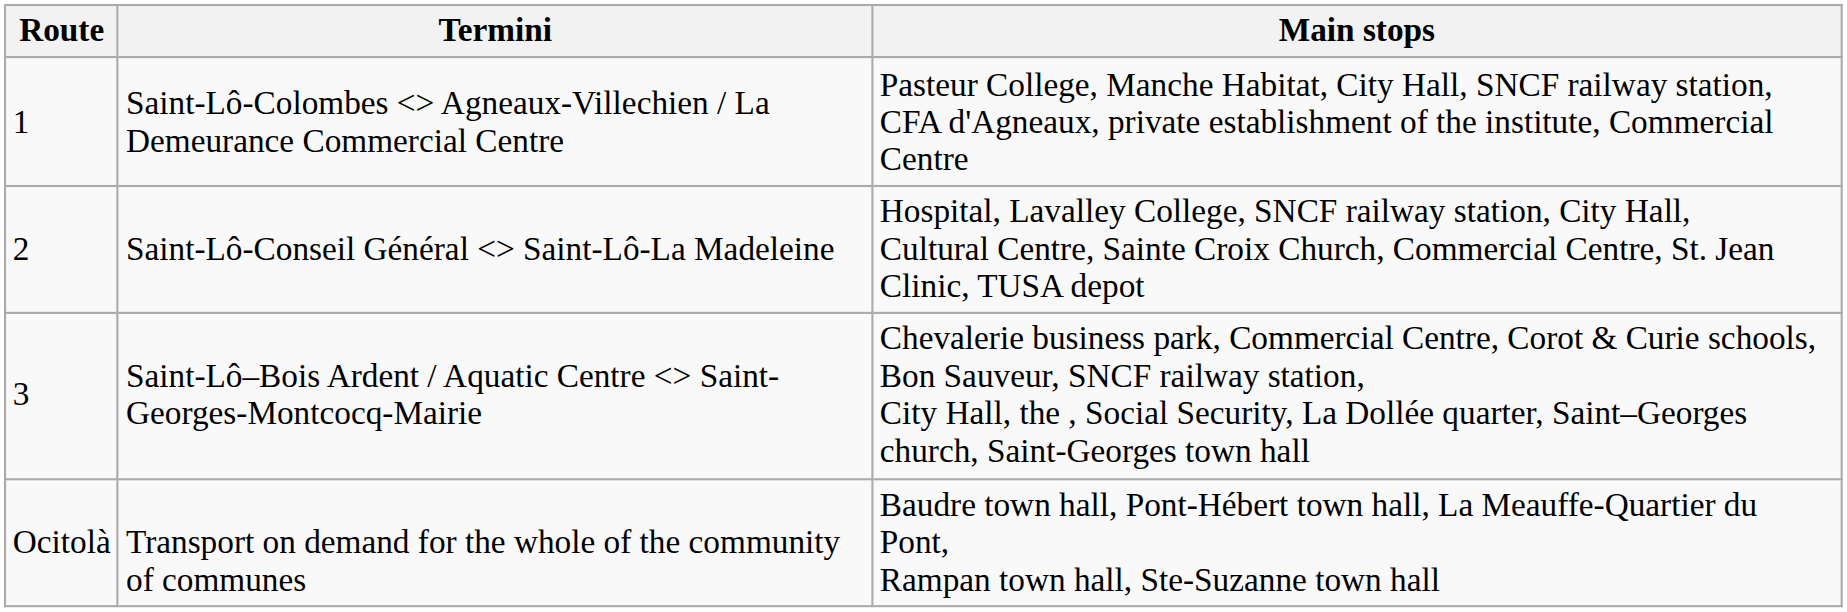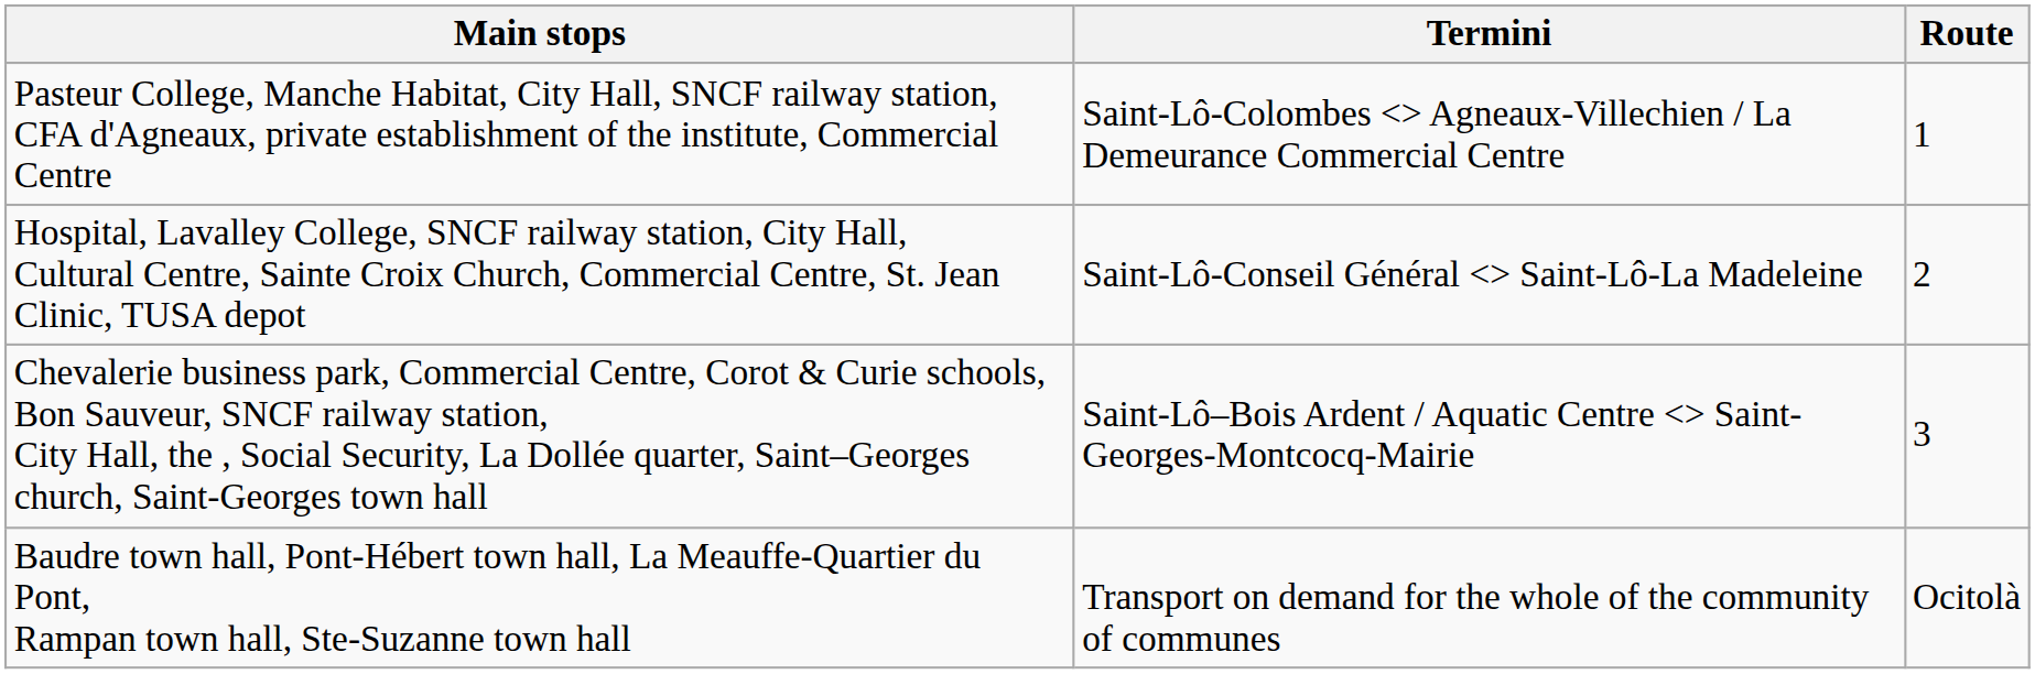 <table class="wikitable" width="100%">
 <tr>
+<th>Main stops</th>
+<th>Termini</th>
 <th>Route</th>
-<th>Termini</th>
-<th>Main stops</th>
 </tr>
 <tr>
+<td>Pasteur College, Manche Habitat, City Hall, SNCF railway station,<br>CFA d'Agneaux, private establishment of the institute, Commercial Centre</td>
+<td>Saint-Lô-Colombes <> Agneaux-Villechien / La Demeurance Commercial Centre</td>
 <td>1</td>
-<td>Saint-Lô-Colombes <> Agneaux-Villechien / La Demeurance Commercial Centre</td>
-<td>Pasteur College, Manche Habitat, City Hall, SNCF railway station,<br>CFA d'Agneaux, private establishment of the institute, Commercial Centre</td>
 </tr>
 <tr>
+<td>Hospital, Lavalley College, SNCF railway station, City Hall,<br>Cultural Centre, Sainte Croix Church, Commercial Centre, St. Jean Clinic, TUSA depot</td>
+<td>Saint-Lô-Conseil Général <> Saint-Lô-La Madeleine</td>
 <td>2</td>
-<td>Saint-Lô-Conseil Général <> Saint-Lô-La Madeleine</td>
-<td>Hospital, Lavalley College, SNCF railway station, City Hall,<br>Cultural Centre, Sainte Croix Church, Commercial Centre, St. Jean Clinic, TUSA depot</td>
 </tr>
 <tr>
+<td>Chevalerie business park, Commercial Centre, Corot & Curie schools, Bon Sauveur, SNCF railway station,<br>City Hall, the , Social Security, La Dollée quarter, Saint–Georges church, Saint-Georges town hall</td>
+<td>Saint-Lô–Bois Ardent / Aquatic Centre <> Saint-Georges-Montcocq-Mairie</td>
 <td>3</td>
-<td>Saint-Lô–Bois Ardent / Aquatic Centre <> Saint-Georges-Montcocq-Mairie</td>
-<td>Chevalerie business park, Commercial Centre, Corot & Curie schools, Bon Sauveur, SNCF railway station,<br>City Hall, the , Social Security, La Dollée quarter, Saint–Georges church, Saint-Georges town hall</td>
 </tr>
 <tr>
+<td>Baudre town hall, Pont-Hébert town hall, La Meauffe-Quartier du Pont,<br>Rampan town hall, Ste-Suzanne town hall</td>
+<td><br>Transport on demand for the whole of the community of communes</td>
 <td>Ocitolà</td>
-<td><br>Transport on demand for the whole of the community of communes</td>
-<td>Baudre town hall, Pont-Hébert town hall, La Meauffe-Quartier du Pont,<br>Rampan town hall, Ste-Suzanne town hall</td>
 </tr>
 </table>
